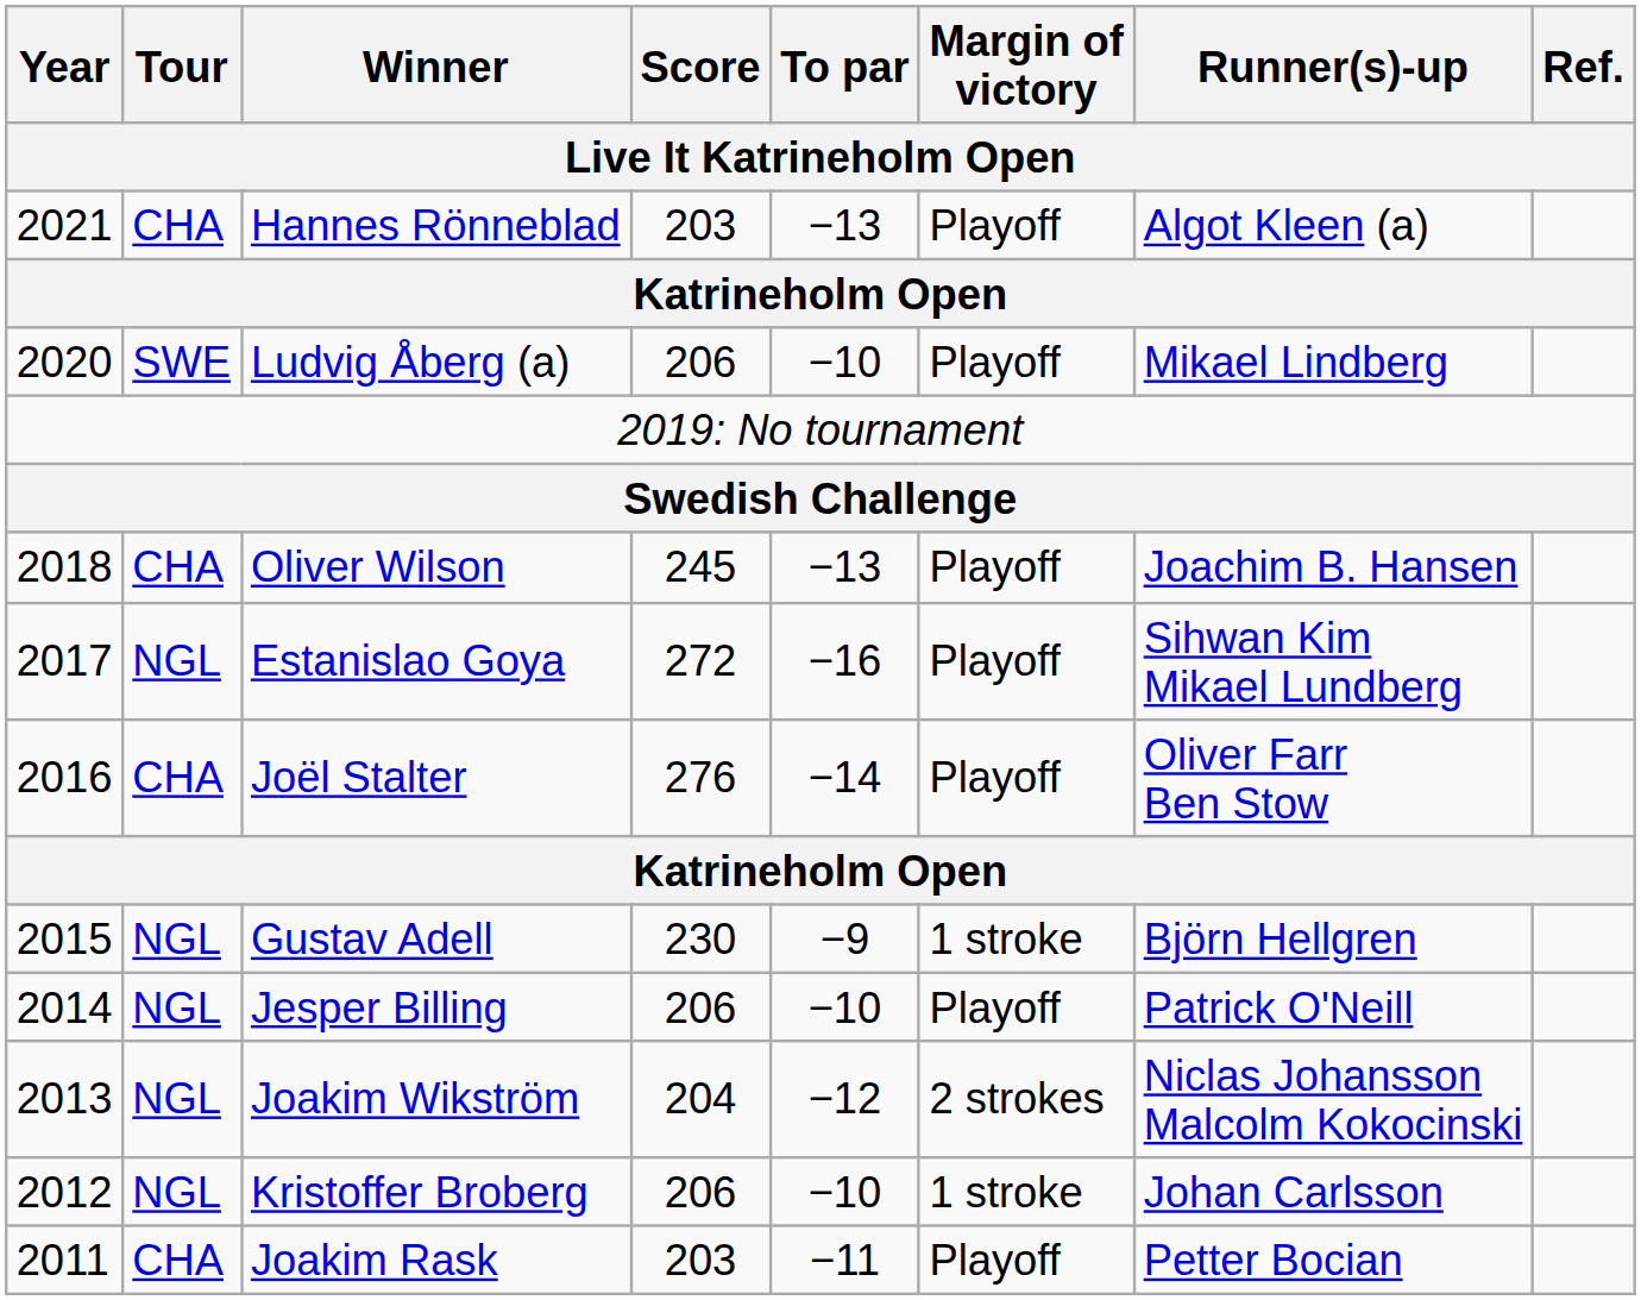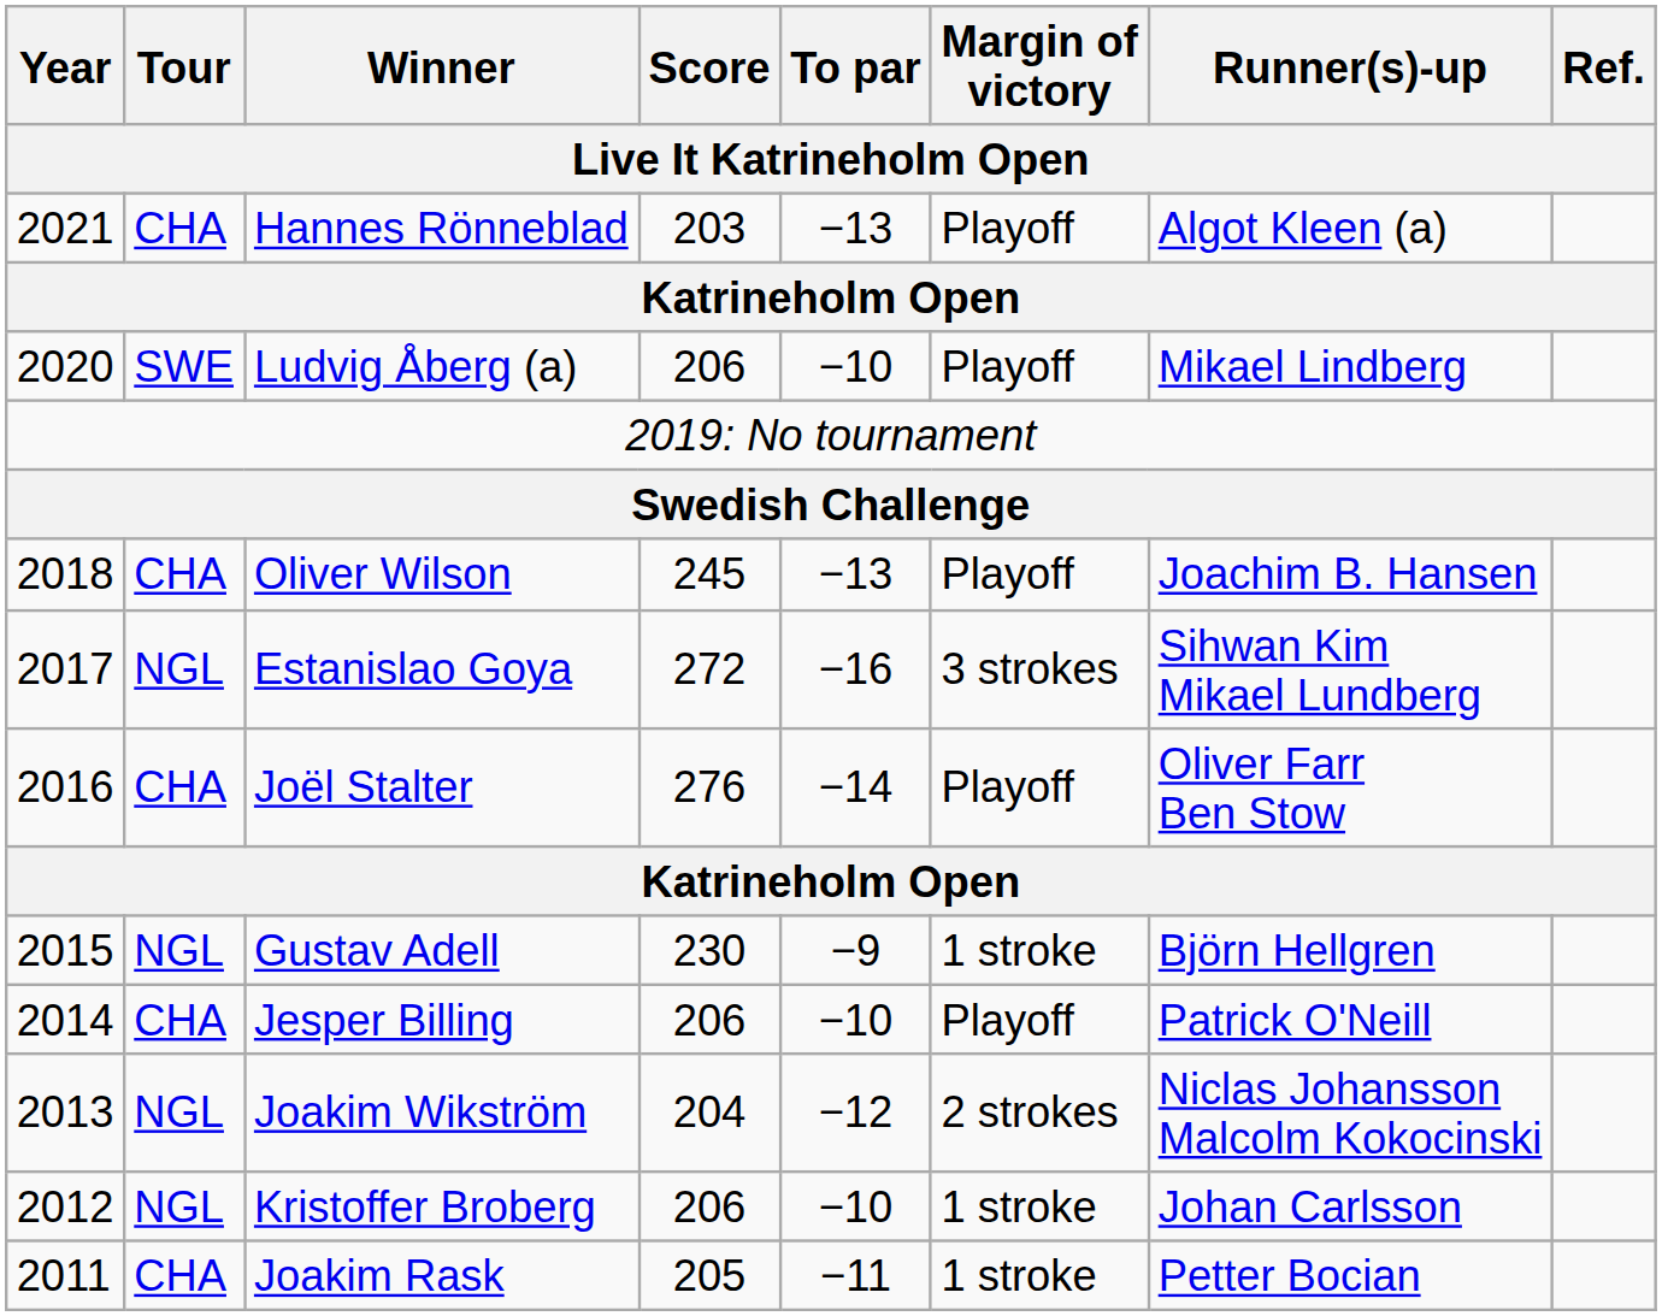 <table class=wikitable style=font-size:95%>
 <tr>
 <th>Year</th>
 <th>Tour</th>
 <th>Winner</th>
 <th>Score</th>
 <th>To par</th>
 <th>Margin of<br>victory</th>
 <th>Runner(s)-up</th>
 <th>Ref.</th>
 </tr>
 <tr>
 <th colspan="8">Live It Katrineholm Open</th>
 </tr>
 <tr>
 <td>2021</td>
 <td><a href='#'>CHA</a></td>
 <td> <a href='#'>Hannes Rönneblad</a></td>
 <td align=center>203</td>
 <td align=center>−13</td>
 <td>Playoff</td>
 <td> <a href='#'>Algot Kleen</a> (a)</td>
 <td></td>
 </tr>
 <tr>
 <th colspan="8">Katrineholm Open</th>
 </tr>
 <tr>
 <td>2020</td>
 <td><a href='#'>SWE</a></td>
 <td> <a href='#'>Ludvig Åberg</a> (a)</td>
 <td align=center>206</td>
 <td align=center>−10</td>
 <td>Playoff</td>
 <td> <a href='#'>Mikael Lindberg</a></td>
 <td></td>
 </tr>
 <tr>
 <td colspan=8 align=center><em>2019: No tournament</em></td>
 </tr>
 <tr>
 <th colspan="8">Swedish Challenge</th>
 </tr>
 <tr>
 <td>2018</td>
 <td><a href='#'>CHA</a></td>
 <td> <a href='#'>Oliver Wilson</a></td>
 <td align=center>245</td>
 <td align=center>−13</td>
 <td>Playoff</td>
 <td> <a href='#'>Joachim B. Hansen</a></td>
 <td></td>
 </tr>
 <tr>
 <td>2017</td>
 <td><a href='#'>NGL</a></td>
 <td> <a href='#'>Estanislao Goya</a></td>
 <td align=center>272</td>
 <td align=center>−16</td>
-<td>Playoff</td>
+<td>3 strokes</td>
 <td> <a href='#'>Sihwan Kim</a><br> <a href='#'>Mikael Lundberg</a></td>
 <td></td>
 </tr>
 <tr>
 <td>2016</td>
 <td><a href='#'>CHA</a></td>
 <td> <a href='#'>Joël Stalter</a></td>
 <td align=center>276</td>
 <td align=center>−14</td>
 <td>Playoff</td>
 <td> <a href='#'>Oliver Farr</a><br> <a href='#'>Ben Stow</a></td>
 <td></td>
 </tr>
 <tr>
 <th colspan="8">Katrineholm Open</th>
 </tr>
 <tr>
 <td>2015</td>
 <td><a href='#'>NGL</a></td>
 <td> <a href='#'>Gustav Adell</a></td>
 <td align=center>230</td>
 <td align=center>−9</td>
 <td>1 stroke</td>
 <td> <a href='#'>Björn Hellgren</a></td>
 <td></td>
 </tr>
 <tr>
 <td>2014</td>
-<td><a href='#'>NGL</a></td>
+<td><a href='#'>CHA</a></td>
 <td> <a href='#'>Jesper Billing</a></td>
 <td align=center>206</td>
 <td align=center>−10</td>
 <td>Playoff</td>
 <td> <a href='#'>Patrick O'Neill</a></td>
 <td></td>
 </tr>
 <tr>
 <td>2013</td>
 <td><a href='#'>NGL</a></td>
 <td> <a href='#'>Joakim Wikström</a></td>
 <td align=center>204</td>
 <td align=center>−12</td>
 <td>2 strokes</td>
 <td> <a href='#'>Niclas Johansson</a><br> <a href='#'>Malcolm Kokocinski</a></td>
 <td></td>
 </tr>
 <tr>
 <td>2012</td>
 <td><a href='#'>NGL</a></td>
 <td> <a href='#'>Kristoffer Broberg</a></td>
 <td align=center>206</td>
 <td align=center>−10</td>
 <td>1 stroke</td>
 <td> <a href='#'>Johan Carlsson</a></td>
 <td></td>
 </tr>
 <tr>
 <td>2011</td>
 <td><a href='#'>CHA</a></td>
 <td> <a href='#'>Joakim Rask</a></td>
-<td align=center>203</td>
+<td align=center>205</td>
 <td align=center>−11</td>
-<td>Playoff</td>
+<td>1 stroke</td>
 <td> <a href='#'>Petter Bocian</a></td>
 <td></td>
 </tr>
 </table>
